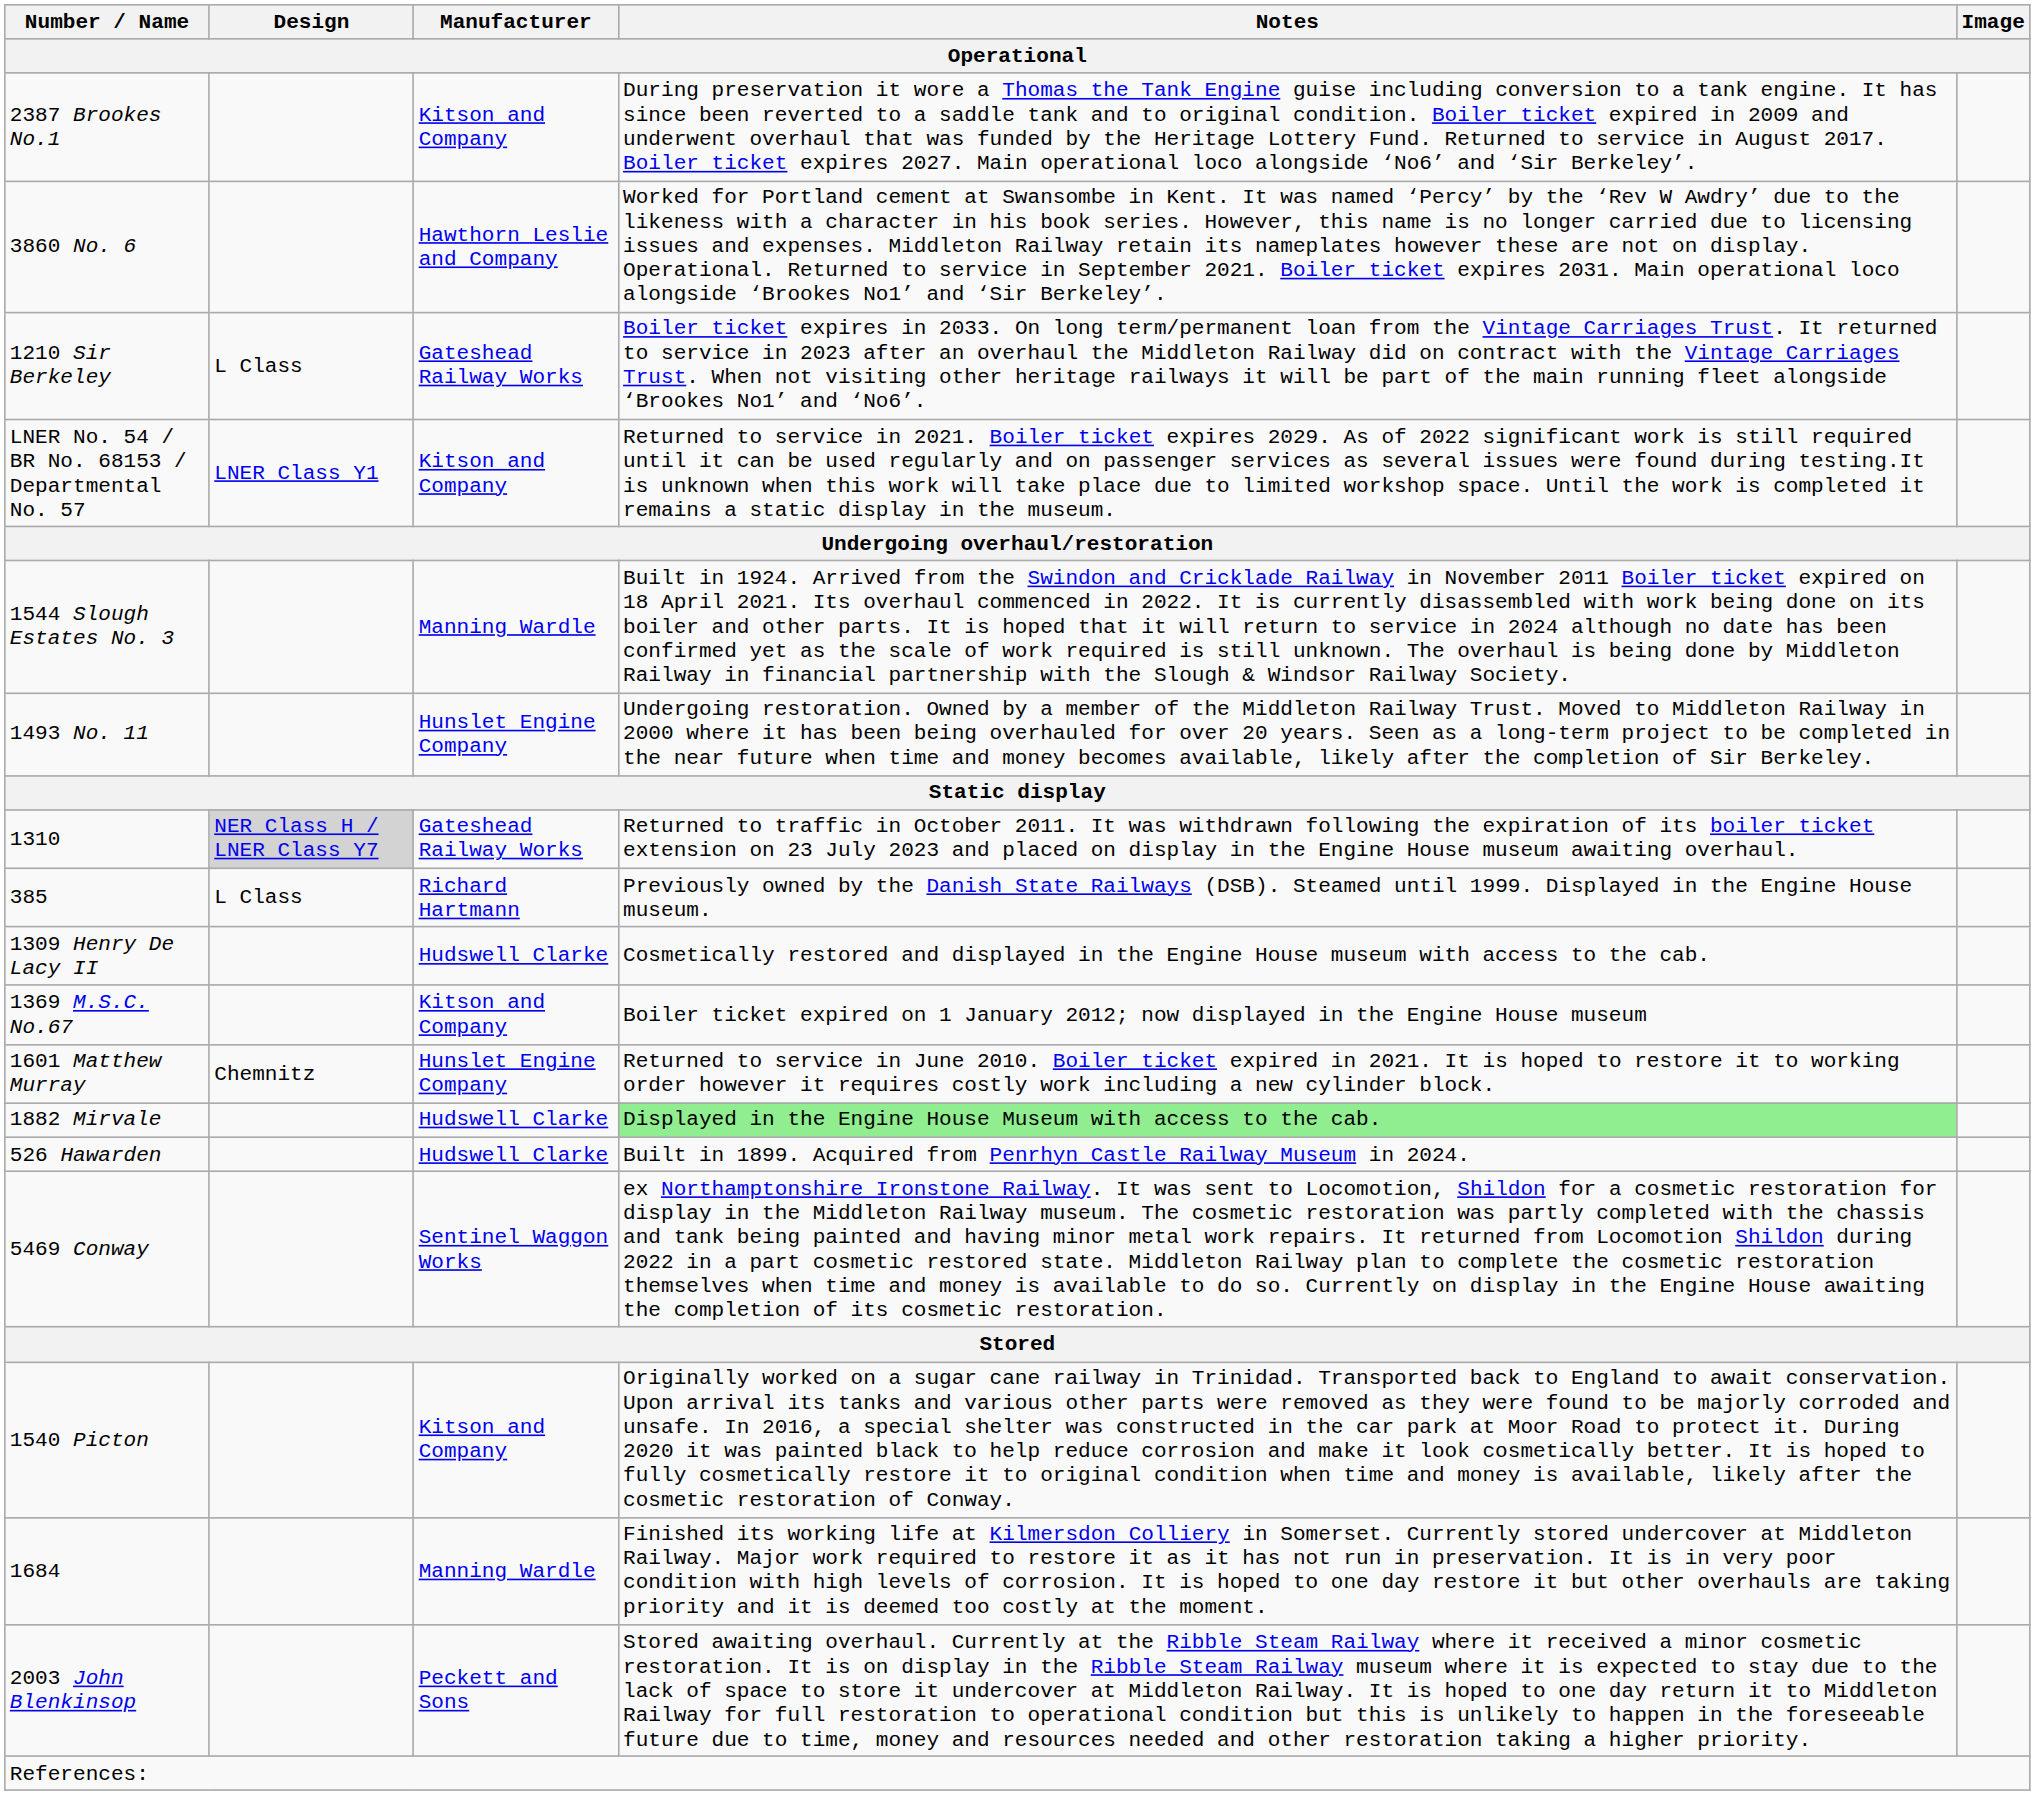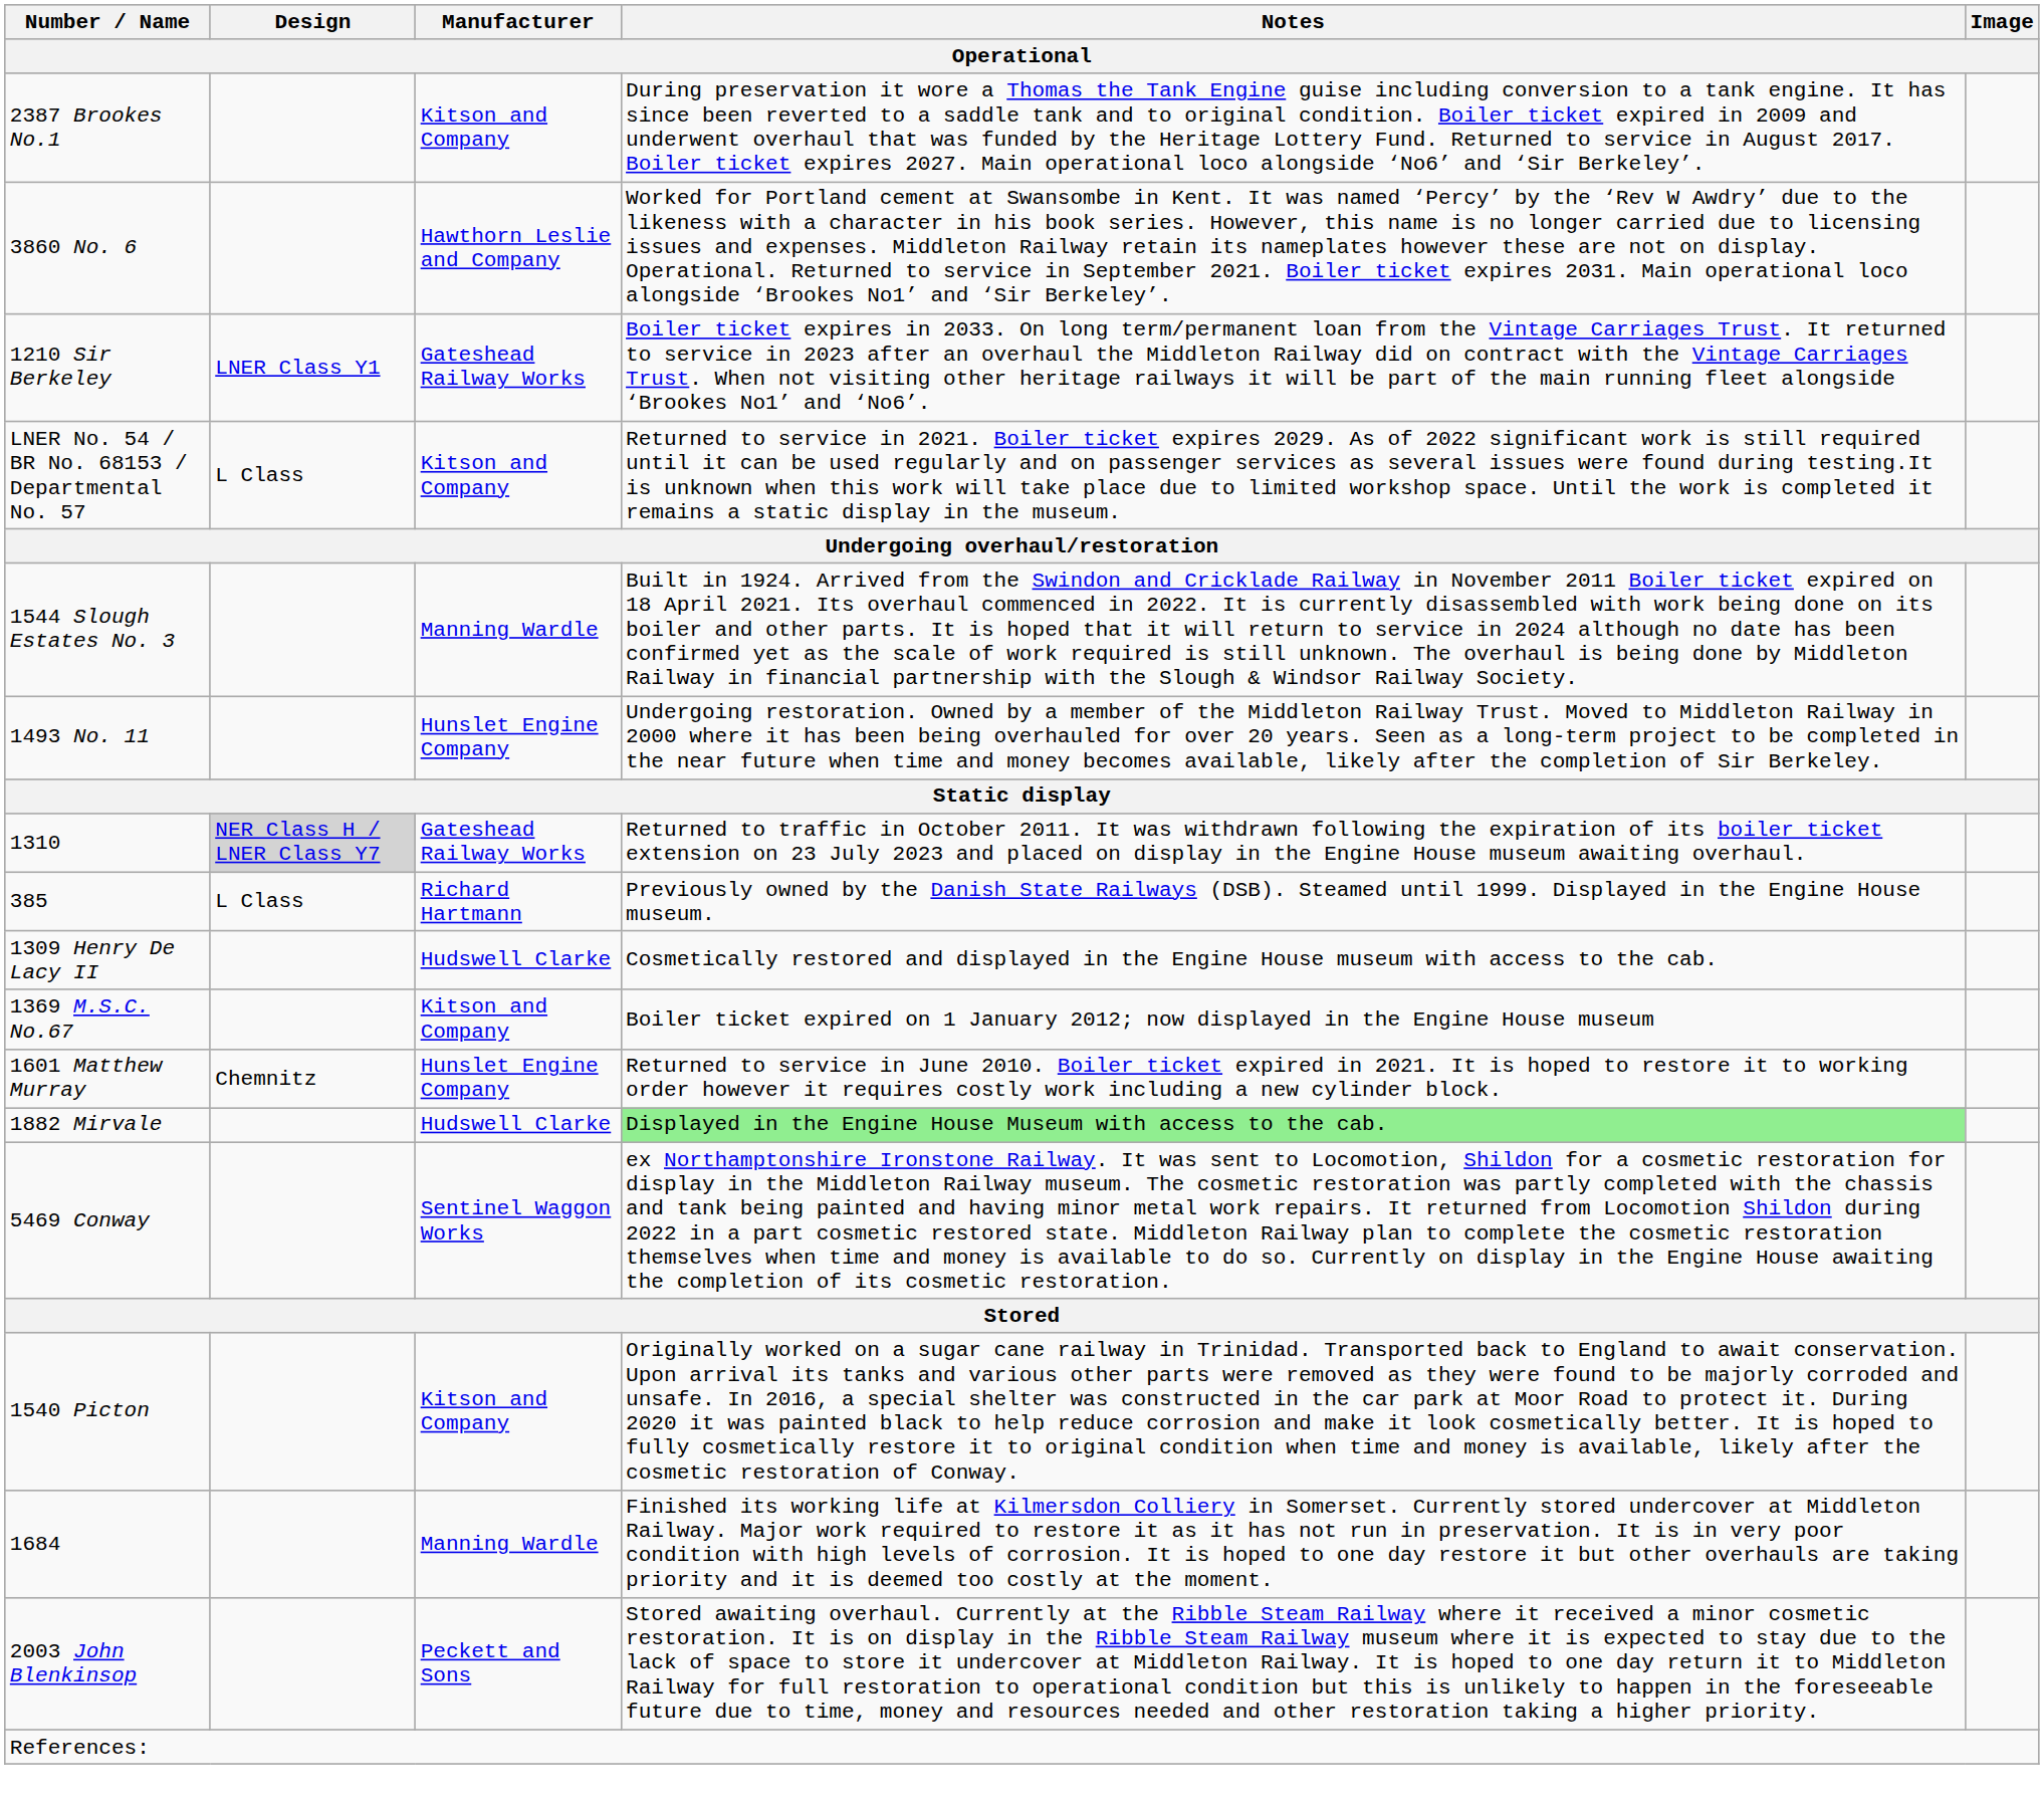 <table class="wikitable">
 <tr>
 <th width="120">Number / Name</th>
 <th width="120">Design</th>
 <th width="120">Manufacturer</th>
 <th>Notes</th>
 <th>Image</th>
 </tr>
 <tr>
 <th colspan=5>Operational</th>
 </tr>
 <tr>
 <td>2387 <em>Brookes No.1</em></td>
 <td></td>
 <td><a href='#'>Kitson and Company</a></td>
 <td>During preservation it wore a <a href='#'>Thomas the Tank Engine</a> guise including conversion to a tank engine. It has since been reverted to a saddle tank and to original condition. <a href='#'>Boiler ticket</a> expired in 2009 and underwent overhaul that was funded by the Heritage Lottery Fund. Returned to service in August 2017. <a href='#'>Boiler ticket</a> expires 2027. Main operational loco alongside ‘No6’ and ‘Sir Berkeley’.</td>
 <td></td>
 </tr>
 <tr>
 <td>3860 <em>No. 6</em></td>
 <td></td>
 <td><a href='#'>Hawthorn Leslie and Company</a></td>
 <td>Worked for Portland cement at Swansombe in Kent. It was named ‘Percy’ by the ‘Rev W Awdry’ due to the likeness with a character in his book series. However, this name is no longer carried due to licensing issues and expenses. Middleton Railway retain its nameplates however these are not on display.<br>Operational. Returned to service in September 2021. <a href='#'>Boiler ticket</a> expires 2031. Main operational loco alongside ‘Brookes No1’ and ‘Sir Berkeley’.</td>
 <td></td>
 </tr>
 <tr>
 <td>1210 <em>Sir Berkeley</em></td>
-<td>L Class </td>
+<td><a href='#'>LNER Class Y1</a> </td>
 <td><a href='#'>Gateshead Railway Works</a></td>
 <td><a href='#'>Boiler ticket</a> expires in 2033. On long term/permanent loan from the <a href='#'>Vintage Carriages Trust</a>. It returned to service in 2023 after an overhaul the Middleton Railway did on contract with the <a href='#'>Vintage Carriages Trust</a>. When not visiting other heritage railways it will be part of the main running fleet alongside ‘Brookes No1’ and ‘No6’.</td>
 <td></td>
 </tr>
 <tr>
 <td>LNER No. 54 / BR No. 68153 / Departmental No. 57</td>
-<td><a href='#'>LNER Class Y1</a> </td>
+<td>L Class </td>
 <td><a href='#'>Kitson and Company</a></td>
 <td>Returned to service in 2021. <a href='#'>Boiler ticket</a> expires 2029. As of 2022 significant work is still required until it can be used regularly and on passenger services as several issues were found during testing.It is unknown when this work will take place due to limited workshop space. Until the work is completed it remains a static display in the museum.</td>
 <td></td>
 </tr>
 <tr>
 <th colspan=5>Undergoing overhaul/restoration</th>
 </tr>
 <tr>
 <td>1544 <em>Slough Estates No. 3</em></td>
 <td></td>
 <td><a href='#'>Manning Wardle</a></td>
 <td>Built in 1924. Arrived from the <a href='#'>Swindon and Cricklade Railway</a> in November 2011  <a href='#'>Boiler ticket</a> expired on 18 April 2021. Its overhaul commenced in 2022. It is currently disassembled with work being done on its boiler and other parts. It is hoped that it will return to service in 2024 although no date has been confirmed yet as the scale of work required is still unknown. The overhaul is being done by Middleton Railway in financial partnership with the Slough & Windsor Railway Society.</td>
 <td></td>
 </tr>
 <tr>
 <td>1493 <em>No. 11</em></td>
 <td></td>
 <td><a href='#'>Hunslet Engine Company</a></td>
 <td>Undergoing restoration. Owned by a member of the Middleton Railway Trust. Moved to Middleton Railway in 2000 where it has been being overhauled for over 20 years. Seen as a long-term project to be completed in the near future when time and money becomes available, likely after the completion of Sir Berkeley.</td>
 </tr>
 <tr>
 <th colspan=5>Static display</th>
 </tr>
 <tr>
 <td>1310</td>
 <td style="background: lightgrey;"><a href='#'>NER Class H / LNER Class Y7</a> </td>
 <td><a href='#'>Gateshead Railway Works</a></td>
 <td>Returned to traffic in October 2011. It was withdrawn following the expiration of its <a href='#'>boiler ticket</a> extension on 23 July 2023 and placed on display in the Engine House museum awaiting overhaul.</td>
 <td></td>
 </tr>
 <tr>
 <td>385</td>
 <td>L Class </td>
 <td><a href='#'>Richard Hartmann</a></td>
 <td>Previously owned by the <a href='#'>Danish State Railways</a> (DSB). Steamed until 1999. Displayed in the Engine House museum.</td>
 <td></td>
 </tr>
 <tr>
 <td>1309 <em>Henry De Lacy II</em></td>
 <td></td>
 <td><a href='#'>Hudswell Clarke</a></td>
 <td>Cosmetically restored and displayed in the Engine House museum with access to the cab.</td>
 <td></td>
 </tr>
 <tr>
 <td>1369 <em><a href='#'>M.S.C.</a> No.67</em></td>
 <td></td>
 <td><a href='#'>Kitson and Company</a></td>
 <td>Boiler ticket expired on 1 January 2012; now displayed in the Engine House museum</td>
 <td></td>
 </tr>
 <tr>
 <td>1601 <em>Matthew Murray</em></td>
 <td>Chemnitz </td>
 <td><a href='#'>Hunslet Engine Company</a></td>
 <td>Returned to service in June 2010. <a href='#'>Boiler ticket</a> expired in 2021. It is hoped to restore it to working order however it requires costly work including a new cylinder block.</td>
 <td></td>
 </tr>
 <tr>
 <td>1882 <em>Mirvale</em></td>
 <td></td>
 <td><a href='#'>Hudswell Clarke</a></td>
 <td style="background: lightgreen;">Displayed in the Engine House Museum with access to the cab.</td>
 <td></td>
 </tr>
 <tr>
-<td>526 <em>Hawarden</em></td>
-<td></td>
-<td><a href='#'>Hudswell Clarke</a></td>
-<td>Built in 1899. Acquired from <a href='#'>Penrhyn Castle Railway Museum</a> in 2024. </td>
-<td></td>
-</tr>
-<tr>
 <td>5469 <em>Conway</em></td>
 <td></td>
 <td><a href='#'>Sentinel Waggon Works</a></td>
 <td>ex <a href='#'>Northamptonshire Ironstone Railway</a>. It was sent to Locomotion, <a href='#'>Shildon</a> for a cosmetic restoration for display in the Middleton Railway museum. The cosmetic restoration was partly completed with the chassis and tank being painted and having minor metal work repairs. It returned from Locomotion <a href='#'>Shildon</a> during 2022 in a part cosmetic restored state. Middleton Railway plan to complete the cosmetic restoration themselves when time and money is available to do so. Currently on display in the Engine House awaiting the completion of its cosmetic restoration.</td>
 <td></td>
 </tr>
 <tr>
 <th colspan=5>Stored</th>
 </tr>
 <tr>
 <td>1540 <em>Picton</em></td>
 <td></td>
 <td><a href='#'>Kitson and Company</a></td>
 <td>Originally worked on a sugar cane railway in Trinidad. Transported back to England to await conservation. Upon arrival its tanks and various other parts were removed as they were found to be majorly corroded and unsafe. In 2016, a special shelter was constructed in the car park at Moor Road to protect it. During 2020 it was painted black to help reduce corrosion and make it look cosmetically better. It is hoped to fully cosmetically restore it to original condition when time and money is available, likely after the cosmetic restoration of Conway.</td>
 <td></td>
 </tr>
 <tr>
 <td>1684</td>
 <td></td>
 <td><a href='#'>Manning Wardle</a></td>
 <td>Finished its working life at <a href='#'>Kilmersdon Colliery</a> in Somerset. Currently stored undercover at Middleton Railway. Major work required to restore it as it has not run in preservation. It is in very poor condition with high levels of corrosion. It is hoped to one day restore it but other overhauls are taking priority and it is deemed too costly at the moment.</td>
 <td></td>
 </tr>
 <tr>
 <td>2003 <em><a href='#'>John Blenkinsop</a></em></td>
 <td></td>
 <td><a href='#'>Peckett and Sons</a></td>
 <td>Stored awaiting overhaul. Currently at the <a href='#'>Ribble Steam Railway</a> where it received a minor cosmetic restoration. It is on display in the <a href='#'>Ribble Steam Railway</a> museum where it is expected to stay due to the lack of space to store it undercover at Middleton Railway. It is hoped to one day return it to Middleton Railway for full restoration to operational condition but this is unlikely to happen in the foreseeable future due to time, money and resources needed and other restoration taking a higher priority.</td>
 <td></td>
 </tr>
 <tr>
 <td colspan=5>References:</td>
 </tr>
 </table>
